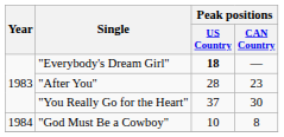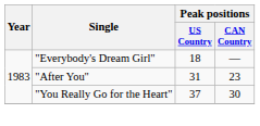 <table class="wikitable" style="text-align:center;">
 <tr>
 <th rowspan="2">Year</th>
 <th rowspan="2">Single</th>
 <th colspan="2">Peak positions</th>
 </tr>
 <tr style="font-size:smaller;">
 <th width="50"><a href='#'>US Country</a></th>
 <th width="50"><a href='#'>CAN Country</a></th>
 </tr>
 <tr>
 <td rowspan="3">1983</td>
 <td align="left">"Everybody's Dream Girl"</td>
-<td><strong>18</strong></td>
+<td>18</td>
 <td>—</td>
 </tr>
 <tr>
 <td align="left">"After You"</td>
-<td>28</td>
+<td>31</td>
 <td>23</td>
 </tr>
 <tr>
 <td align="left">"You Really Go for the Heart"</td>
 <td>37</td>
 <td>30</td>
 </tr>
 <tr>
-<td>1984</td>
-<td align="left">"God Must Be a Cowboy"</td>
-<td>10</td>
-<td>8</td>
-</tr>
-<tr>
 </tr>
 </table>
